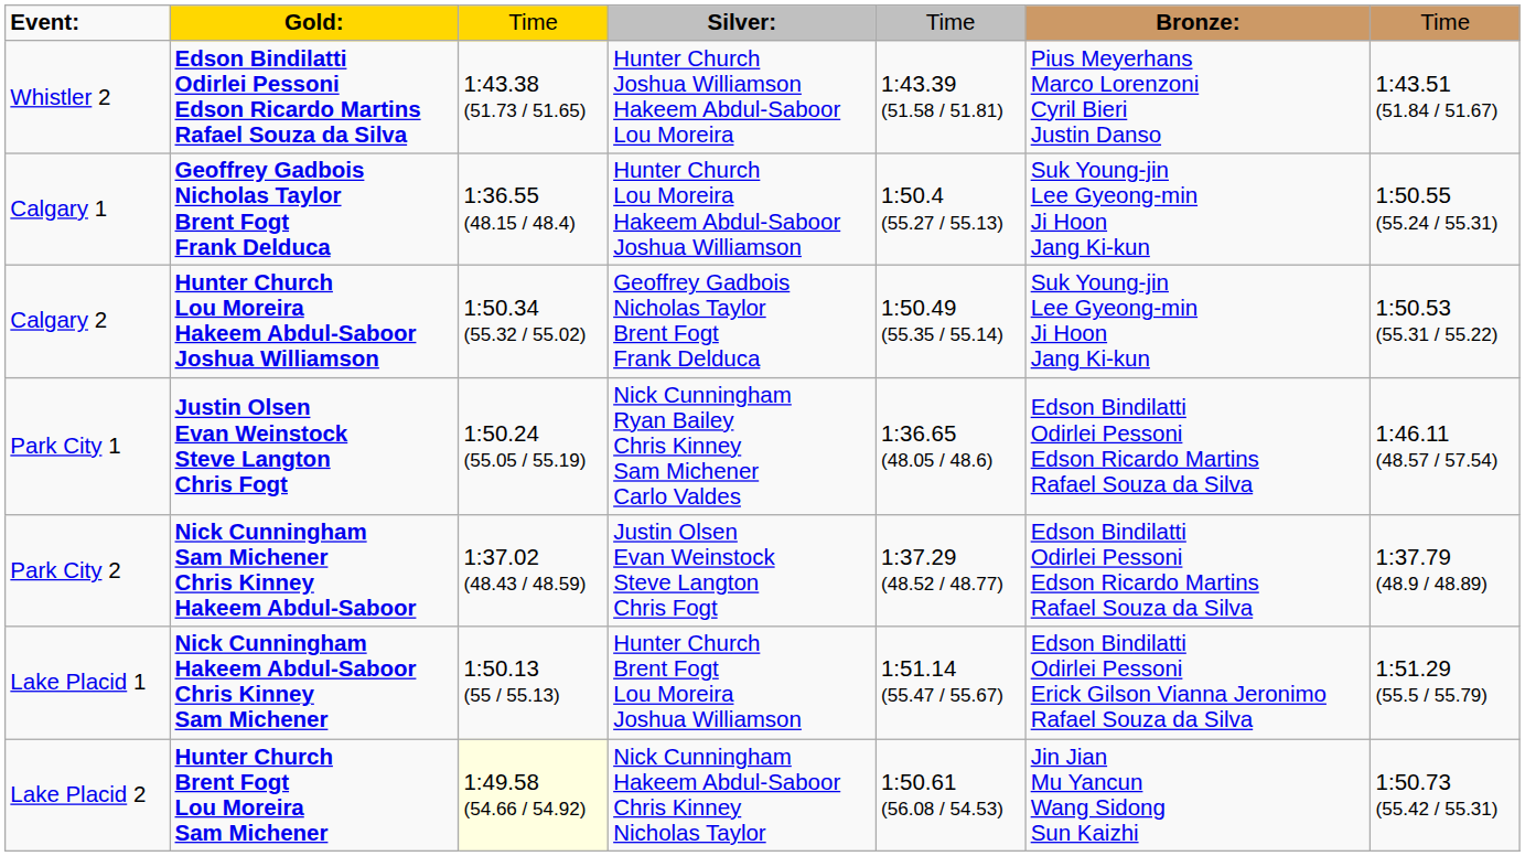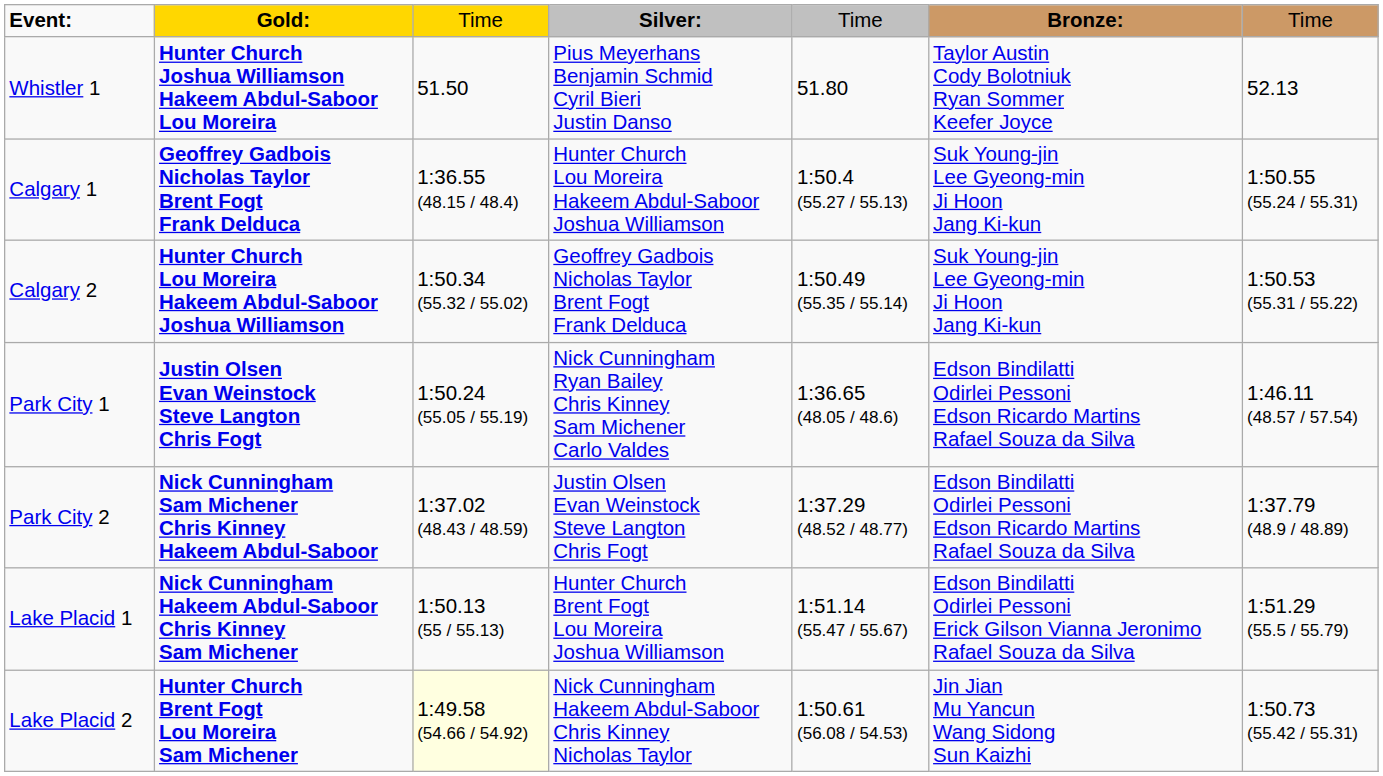 <table class="wikitable" style="width:85%;">
 <tr>
 <td><strong>Event:</strong></td>
 <td !  style="text-align:center; background:gold;"><strong>Gold:</strong></td>
 <td !  style="text-align:center; background:gold;">Time</td>
 <td !  style="text-align:center; background:silver;"><strong>Silver:</strong></td>
 <td !  style="text-align:center; background:silver;">Time</td>
 <td !  style="text-align:center; background:#c96;"><strong>Bronze:</strong></td>
 <td !  style="text-align:center; background:#c96;">Time</td>
 </tr>
 <tr>
-<td> <a href='#'>Whistler</a> 2</td>
-<td><strong><a href='#'>Edson Bindilatti</a></strong><br><strong><a href='#'>Odirlei Pessoni</a></strong><br><strong><a href='#'>Edson Ricardo Martins</a></strong><br><strong><a href='#'>Rafael Souza da Silva</a></strong><br><small></small></td>
-<td>1:43.38<br><small>(51.73 / 51.65)</small></td>
-<td><a href='#'>Hunter Church</a><br><a href='#'>Joshua Williamson</a><br><a href='#'>Hakeem Abdul-Saboor</a><br><a href='#'>Lou Moreira</a><br><small></small></td>
-<td>1:43.39<br><small>(51.58 / 51.81)</small></td>
-<td><a href='#'>Pius Meyerhans</a><br><a href='#'>Marco Lorenzoni</a><br><a href='#'>Cyril Bieri</a><br><a href='#'>Justin Danso</a><br><small></small></td>
-<td>1:43.51<br><small>(51.84 / 51.67)</small></td>
+<td> <a href='#'>Whistler</a> 1</td>
+<td><strong><a href='#'>Hunter Church</a></strong><br><strong><a href='#'>Joshua Williamson</a></strong><br><strong><a href='#'>Hakeem Abdul-Saboor</a></strong><br><strong><a href='#'>Lou Moreira</a></strong><br><small></small></td>
+<td>51.50</td>
+<td><a href='#'>Pius Meyerhans</a><br><a href='#'>Benjamin Schmid</a><br><a href='#'>Cyril Bieri</a><br><a href='#'>Justin Danso</a><br><small></small></td>
+<td>51.80</td>
+<td><a href='#'>Taylor Austin</a><br><a href='#'>Cody Bolotniuk</a><br><a href='#'>Ryan Sommer</a><br><a href='#'>Keefer Joyce</a><br><small></small></td>
+<td>52.13</td>
 </tr>
 <tr>
 <td> <a href='#'>Calgary</a> 1</td>
 <td><strong><a href='#'>Geoffrey Gadbois</a></strong><br><strong><a href='#'>Nicholas Taylor</a></strong><br><strong><a href='#'>Brent Fogt</a></strong><br><strong><a href='#'>Frank Delduca</a></strong><br><small></small></td>
 <td>1:36.55<br><small>(48.15 / 48.4)</small></td>
 <td><a href='#'>Hunter Church</a><br><a href='#'>Lou Moreira</a><br><a href='#'>Hakeem Abdul-Saboor</a><br><a href='#'>Joshua Williamson</a><br><small></small></td>
 <td>1:50.4<br><small>(55.27 / 55.13)</small></td>
 <td><a href='#'>Suk Young-jin</a><br><a href='#'>Lee Gyeong-min</a><br><a href='#'>Ji Hoon</a><br><a href='#'>Jang Ki-kun</a><br><small></small></td>
 <td>1:50.55<br><small>(55.24 / 55.31)</small></td>
 </tr>
 <tr>
 <td> <a href='#'>Calgary</a> 2</td>
 <td><strong><a href='#'>Hunter Church</a></strong><br><strong><a href='#'>Lou Moreira</a></strong><br><strong><a href='#'>Hakeem Abdul-Saboor</a></strong><br><strong><a href='#'>Joshua Williamson</a></strong><br><small></small></td>
 <td>1:50.34<br><small>(55.32 / 55.02)</small></td>
 <td><a href='#'>Geoffrey Gadbois</a><br><a href='#'>Nicholas Taylor</a><br><a href='#'>Brent Fogt</a><br><a href='#'>Frank Delduca</a><br><small></small></td>
 <td>1:50.49<br><small>(55.35 / 55.14)</small></td>
 <td><a href='#'>Suk Young-jin</a><br><a href='#'>Lee Gyeong-min</a><br><a href='#'>Ji Hoon</a><br><a href='#'>Jang Ki-kun</a><br><small></small></td>
 <td>1:50.53<br><small>(55.31 / 55.22)</small></td>
 </tr>
 <tr>
 <td> <a href='#'>Park City</a> 1</td>
 <td><strong><a href='#'>Justin Olsen</a></strong><br><strong><a href='#'>Evan Weinstock</a></strong><br><strong><a href='#'>Steve Langton</a></strong><br><strong><a href='#'>Chris Fogt</a></strong><br><small></small></td>
 <td>1:50.24<br><small>(55.05 / 55.19)</small></td>
 <td><a href='#'>Nick Cunningham</a><br><a href='#'>Ryan Bailey</a><br><a href='#'>Chris Kinney</a><br><a href='#'>Sam Michener</a><br><a href='#'>Carlo Valdes</a><br><small></small></td>
 <td>1:36.65<br><small>(48.05 / 48.6)</small></td>
 <td><a href='#'>Edson Bindilatti</a><br><a href='#'>Odirlei Pessoni</a><br><a href='#'>Edson Ricardo Martins</a><br><a href='#'>Rafael Souza da Silva</a><br><small></small></td>
 <td>1:46.11<br><small>(48.57 / 57.54)</small></td>
 </tr>
 <tr>
 <td> <a href='#'>Park City</a> 2</td>
 <td><strong><a href='#'>Nick Cunningham</a></strong><br><strong><a href='#'>Sam Michener</a></strong><br><strong><a href='#'>Chris Kinney</a></strong><br><strong><a href='#'>Hakeem Abdul-Saboor</a></strong><br><small></small></td>
 <td>1:37.02<br><small>(48.43 / 48.59)</small></td>
 <td><a href='#'>Justin Olsen</a><br><a href='#'>Evan Weinstock</a><br><a href='#'>Steve Langton</a><br><a href='#'>Chris Fogt</a><br><small></small></td>
 <td>1:37.29<br><small>(48.52 / 48.77)</small></td>
 <td><a href='#'>Edson Bindilatti</a><br><a href='#'>Odirlei Pessoni</a><br><a href='#'>Edson Ricardo Martins</a><br><a href='#'>Rafael Souza da Silva</a><br><small></small></td>
 <td>1:37.79<br><small>(48.9 / 48.89)</small></td>
 </tr>
 <tr>
 <td> <a href='#'>Lake Placid</a> 1</td>
 <td><strong><a href='#'>Nick Cunningham</a></strong><br><strong><a href='#'>Hakeem Abdul-Saboor</a></strong><br><strong><a href='#'>Chris Kinney</a></strong><br><strong><a href='#'>Sam Michener</a></strong><br><small></small></td>
 <td>1:50.13<br><small>(55 / 55.13)</small></td>
 <td><a href='#'>Hunter Church</a><br><a href='#'>Brent Fogt</a><br><a href='#'>Lou Moreira</a><br><a href='#'>Joshua Williamson</a><br><small></small></td>
 <td>1:51.14<br><small>(55.47 / 55.67)</small></td>
 <td><a href='#'>Edson Bindilatti</a><br><a href='#'>Odirlei Pessoni</a><br><a href='#'>Erick Gilson Vianna Jeronimo</a><br><a href='#'>Rafael Souza da Silva</a><br><small></small></td>
 <td>1:51.29<br><small>(55.5 / 55.79)</small></td>
 </tr>
 <tr>
 <td> <a href='#'>Lake Placid</a> 2</td>
 <td><strong><a href='#'>Hunter Church</a></strong><br><strong><a href='#'>Brent Fogt</a></strong><br><strong><a href='#'>Lou Moreira</a></strong><br><strong><a href='#'>Sam Michener</a></strong><br><small></small></td>
 <td style="background: lightyellow;">1:49.58<br><small>(54.66 / 54.92)</small></td>
 <td><a href='#'>Nick Cunningham</a><br><a href='#'>Hakeem Abdul-Saboor</a><br><a href='#'>Chris Kinney</a><br><a href='#'>Nicholas Taylor</a><br><small></small></td>
 <td>1:50.61<br><small>(56.08 / 54.53)</small></td>
 <td><a href='#'>Jin Jian</a><br><a href='#'>Mu Yancun</a><br><a href='#'>Wang Sidong</a><br><a href='#'>Sun Kaizhi</a><br><small></small></td>
 <td>1:50.73<br><small>(55.42 / 55.31)</small></td>
 </tr>
 </table>
